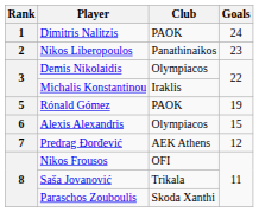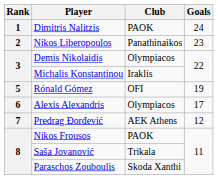 <table class="wikitable" style="text-align:center">
 <tr>
 <th>Rank</th>
 <th>Player</th>
 <th>Club</th>
 <th>Goals</th>
 </tr>
 <tr>
 <th>1</th>
 <td align="left"> <a href='#'>Dimitris Nalitzis</a></td>
 <td align="left">PAOK</td>
 <td>24</td>
 </tr>
 <tr>
 <th>2</th>
 <td align="left"> <a href='#'>Nikos Liberopoulos</a></td>
 <td align="left">Panathinaikos</td>
 <td>23</td>
 </tr>
 <tr>
 <th rowspan="2">3</th>
 <td align="left"> <a href='#'>Demis Nikolaidis</a></td>
 <td align="left">Olympiacos</td>
 <td rowspan="2">22</td>
 </tr>
 <tr>
 <td align="left"> <a href='#'>Michalis Konstantinou</a></td>
 <td align="left">Iraklis</td>
 </tr>
 <tr>
 <th>5</th>
 <td align="left"> <a href='#'>Rónald Gómez</a></td>
-<td align="left">PAOK</td>
+<td align="left">OFI</td>
 <td>19</td>
 </tr>
 <tr>
 <th>6</th>
 <td align="left"> <a href='#'>Alexis Alexandris</a></td>
 <td align="left">Olympiacos</td>
-<td>15</td>
+<td>17</td>
 </tr>
 <tr>
 <th>7</th>
 <td align="left"> <a href='#'>Predrag Đorđević</a></td>
 <td align="left">AEK Athens</td>
 <td>12</td>
 </tr>
 <tr>
 <th rowspan="3">8</th>
 <td align="left"> <a href='#'>Nikos Frousos</a></td>
-<td align="left">OFI</td>
+<td align="left">PAOK</td>
 <td rowspan="3">11</td>
 </tr>
 <tr>
 <td align="left"> <a href='#'>Saša Jovanović</a></td>
 <td align="left">Trikala</td>
 </tr>
 <tr>
 <td align="left"> <a href='#'>Paraschos Zouboulis</a></td>
 <td align="left">Skoda Xanthi</td>
 </tr>
 </table>
